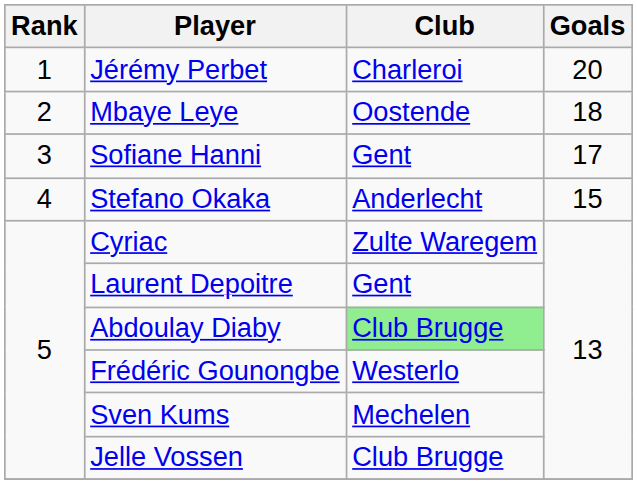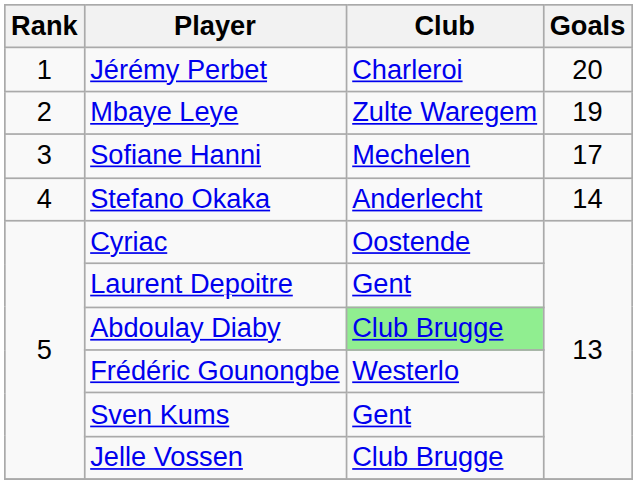 <table class="wikitable" style="text-align:center">
 <tr>
 <th>Rank</th>
 <th>Player</th>
 <th>Club</th>
 <th>Goals</th>
 </tr>
 <tr>
 <td rowspan="1">1</td>
 <td align="left"> <a href='#'>Jérémy Perbet</a></td>
 <td align="left"><a href='#'>Charleroi</a></td>
 <td rowspan="1">20</td>
 </tr>
 <tr>
 <td rowspan="1">2</td>
 <td align="left"> <a href='#'>Mbaye Leye</a></td>
-<td align="left"><a href='#'>Oostende</a></td>
-<td rowspan="1">18</td>
+<td align="left"><a href='#'>Zulte Waregem</a></td>
+<td rowspan="1">19</td>
 </tr>
 <tr>
 <td rowspan="1">3</td>
 <td align="left"> <a href='#'>Sofiane Hanni</a></td>
-<td align="left"><a href='#'>Gent</a></td>
+<td align="left"><a href='#'>Mechelen</a></td>
 <td rowspan="1">17</td>
 </tr>
 <tr>
 <td rowspan="1">4</td>
 <td align="left"> <a href='#'>Stefano Okaka</a></td>
 <td align="left"><a href='#'>Anderlecht</a></td>
-<td rowspan="1">15</td>
+<td rowspan="1">14</td>
 </tr>
 <tr>
 <td rowspan="6">5</td>
 <td align="left"> <a href='#'>Cyriac</a></td>
-<td align="left"><a href='#'>Zulte Waregem</a></td>
+<td align="left"><a href='#'>Oostende</a></td>
 <td rowspan="6">13</td>
 </tr>
 <tr>
 <td align="left"> <a href='#'>Laurent Depoitre</a></td>
 <td align="left"><a href='#'>Gent</a></td>
 </tr>
 <tr>
 <td align="left"> <a href='#'>Abdoulay Diaby</a></td>
 <td align="left" style="background: lightgreen;"><a href='#'>Club Brugge</a></td>
 </tr>
 <tr>
 <td align="left"> <a href='#'>Frédéric Gounongbe</a></td>
 <td align="left"><a href='#'>Westerlo</a></td>
 </tr>
 <tr>
 <td align="left"> <a href='#'>Sven Kums</a></td>
-<td align="left"><a href='#'>Mechelen</a></td>
+<td align="left"><a href='#'>Gent</a></td>
 </tr>
 <tr>
 <td align="left"> <a href='#'>Jelle Vossen</a></td>
 <td align="left"><a href='#'>Club Brugge</a></td>
 </tr>
 <tr>
 </tr>
 </table>
